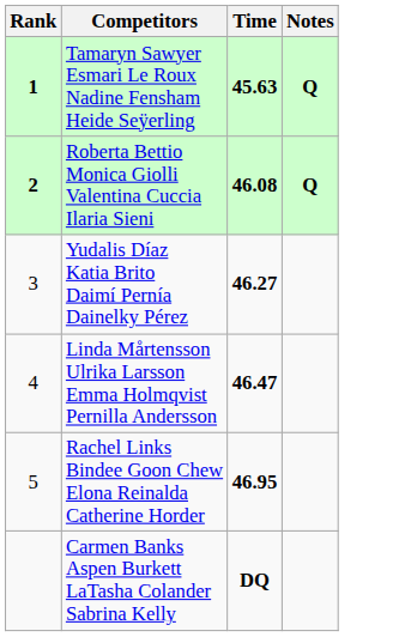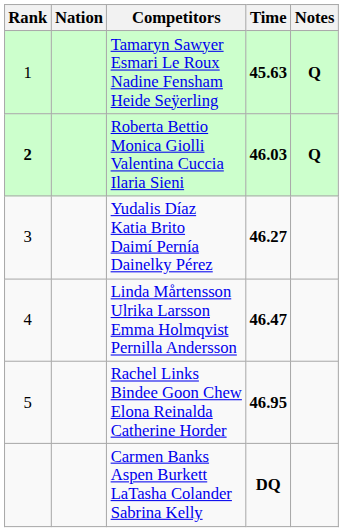 <table class="wikitable sortable" style="text-align:center">
 <tr>
 <th>Rank</th>
+<th>Nation</th>
 <th>Competitors</th>
 <th>Time</th>
 <th>Notes</th>
 </tr>
 <tr bgcolor=ccffcc>
-<td><strong>1</strong></td>
+<td>1</td>
+<td align=left></td>
 <td align=left><a href='#'>Tamaryn Sawyer</a><br><a href='#'>Esmari Le Roux</a><br><a href='#'>Nadine Fensham</a><br><a href='#'>Heide Seÿerling</a></td>
 <td><strong>45.63</strong></td>
 <td><strong>Q</strong></td>
 </tr>
 <tr bgcolor=ccffcc>
 <td><strong>2</strong></td>
+<td align=left></td>
 <td align=left><a href='#'>Roberta Bettio</a><br><a href='#'>Monica Giolli</a><br><a href='#'>Valentina Cuccia</a><br><a href='#'>Ilaria Sieni</a></td>
-<td><strong>46.08</strong></td>
+<td><strong>46.03</strong></td>
 <td><strong>Q</strong></td>
 </tr>
 <tr>
 <td>3</td>
+<td align=left></td>
 <td align=left><a href='#'>Yudalis Díaz</a><br><a href='#'>Katia Brito</a><br><a href='#'>Daimí Pernía</a><br><a href='#'>Dainelky Pérez</a></td>
 <td><strong>46.27</strong></td>
 <td></td>
 </tr>
 <tr>
 <td>4</td>
+<td align=left></td>
 <td align=left><a href='#'>Linda Mårtensson</a><br><a href='#'>Ulrika Larsson</a><br><a href='#'>Emma Holmqvist</a><br><a href='#'>Pernilla Andersson</a></td>
 <td><strong>46.47</strong></td>
 <td></td>
 </tr>
 <tr>
 <td>5</td>
+<td align=left></td>
 <td align=left><a href='#'>Rachel Links</a><br><a href='#'>Bindee Goon Chew</a><br><a href='#'>Elona Reinalda</a><br><a href='#'>Catherine Horder</a></td>
 <td><strong>46.95</strong></td>
 <td></td>
 </tr>
 <tr>
 <td></td>
+<td align=left></td>
 <td align=left><a href='#'>Carmen Banks</a><br><a href='#'>Aspen Burkett</a><br><a href='#'>LaTasha Colander</a><br><a href='#'>Sabrina Kelly</a></td>
 <td><strong>DQ</strong></td>
 <td></td>
 </tr>
 </table>
